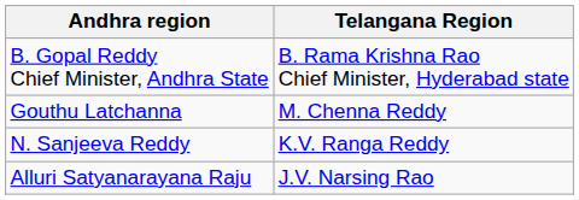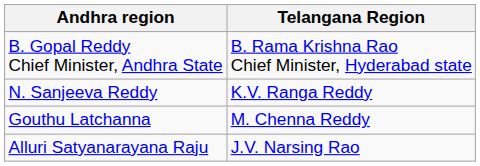 <table class="wikitable">
 <tr>
 <th>Andhra region</th>
 <th>Telangana Region</th>
 </tr>
 <tr>
 <td><a href='#'>B. Gopal Reddy</a> <br>Chief Minister, <a href='#'>Andhra State</a></td>
 <td><a href='#'>B. Rama Krishna Rao</a><br> Chief Minister, <a href='#'>Hyderabad state</a></td>
 </tr>
 <tr>
+<td><a href='#'>N. Sanjeeva Reddy</a></td>
+<td><a href='#'>K.V. Ranga Reddy</a></td>
+</tr>
+<tr>
 <td><a href='#'>Gouthu Latchanna</a></td>
 <td><a href='#'>M. Chenna Reddy</a></td>
-</tr>
-<tr>
-<td><a href='#'>N. Sanjeeva Reddy</a></td>
-<td><a href='#'>K.V. Ranga Reddy</a></td>
 </tr>
 <tr>
 <td><a href='#'>Alluri Satyanarayana Raju</a></td>
 <td><a href='#'>J.V. Narsing Rao</a></td>
 </tr>
 </table>
